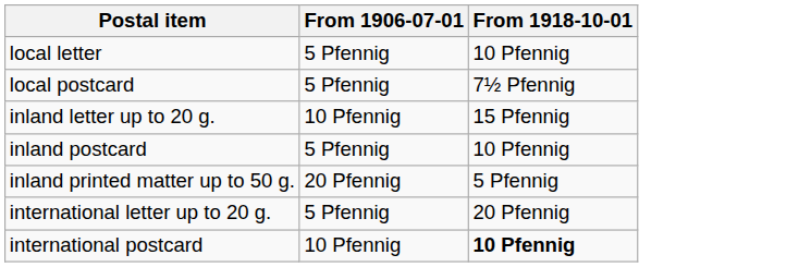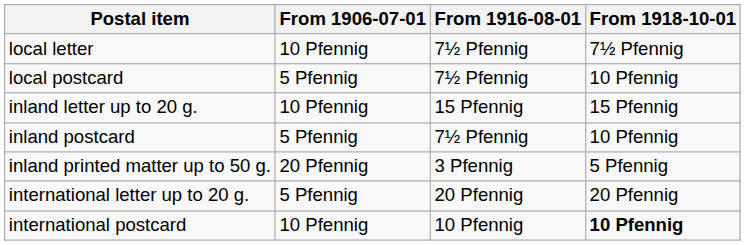 <table class="wikitable" border="1">
 <tr>
 <th><strong>Postal item</strong></th>
 <th><strong>From 1906-07-01</strong></th>
+<th><strong>From 1916-08-01</strong></th>
 <th><strong>From 1918-10-01</strong></th>
 </tr>
 <tr>
 <td>local letter</td>
-<td>5 Pfennig</td>
 <td>10 Pfennig</td>
+<td>7½ Pfennig</td>
+<td>7½ Pfennig</td>
 </tr>
 <tr>
 <td>local postcard</td>
 <td>5 Pfennig</td>
 <td>7½ Pfennig</td>
+<td>10 Pfennig</td>
 </tr>
 <tr>
 <td>inland letter up to 20 g.</td>
 <td>10 Pfennig</td>
 <td>15 Pfennig</td>
+<td>15 Pfennig</td>
 </tr>
 <tr>
 <td>inland postcard</td>
 <td>5 Pfennig</td>
+<td>7½ Pfennig</td>
 <td>10 Pfennig</td>
 </tr>
 <tr>
 <td>inland printed matter up to 50 g.</td>
 <td>20 Pfennig</td>
+<td>3 Pfennig</td>
 <td>5 Pfennig</td>
 </tr>
 <tr>
 <td>international letter up to 20 g.</td>
 <td>5 Pfennig</td>
 <td>20 Pfennig</td>
+<td>20 Pfennig</td>
 </tr>
 <tr>
 <td>international postcard</td>
 <td>10 Pfennig</td>
+<td>10 Pfennig</td>
 <td><strong>10 Pfennig</strong></td>
 </tr>
 </table>
